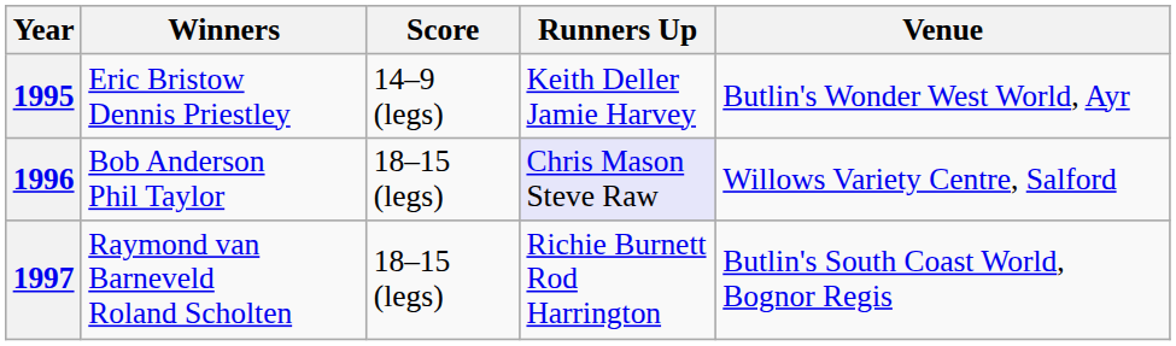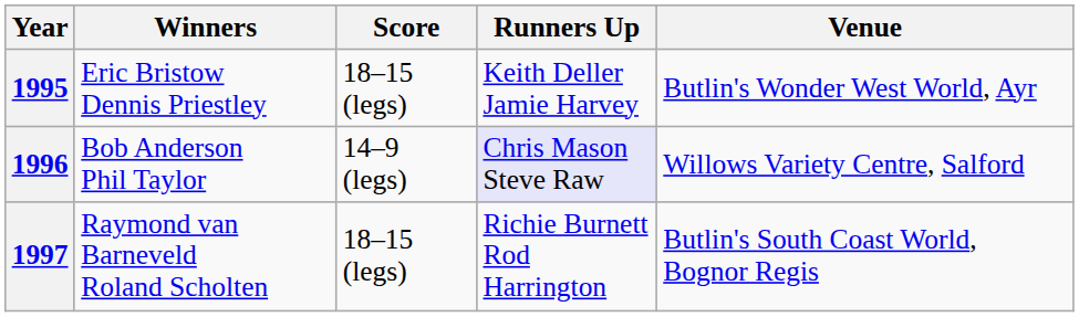 <table class="wikitable sortable">
 <tr>
 <th>Year</th>
 <th>Winners</th>
 <th>Score</th>
 <th>Runners Up</th>
 <th>Venue</th>
 </tr>
 <tr>
 <th><a href='#'>1995</a></th>
 <td> <a href='#'>Eric Bristow</a><br> <a href='#'>Dennis Priestley</a></td>
-<td>14–9 (legs)</td>
+<td>18–15 (legs)</td>
 <td> <a href='#'>Keith Deller</a><br> <a href='#'>Jamie Harvey</a></td>
 <td><a href='#'>Butlin's Wonder West World</a>, <a href='#'>Ayr</a></td>
 </tr>
 <tr>
 <th><a href='#'>1996</a></th>
 <td> <a href='#'>Bob Anderson</a><br> <a href='#'>Phil Taylor</a></td>
-<td>18–15 (legs)</td>
+<td>14–9 (legs)</td>
 <td style="background: lavender;"> <a href='#'>Chris Mason</a><br> Steve Raw</td>
 <td><a href='#'>Willows Variety Centre</a>, <a href='#'>Salford</a></td>
 </tr>
 <tr>
 <th><a href='#'>1997</a></th>
 <td> <a href='#'>Raymond van Barneveld</a><br> <a href='#'>Roland Scholten</a></td>
 <td>18–15 (legs)</td>
 <td> <a href='#'>Richie Burnett</a><br> <a href='#'>Rod Harrington</a></td>
 <td><a href='#'>Butlin's South Coast World</a>, <a href='#'>Bognor Regis</a></td>
 </tr>
 </table>
